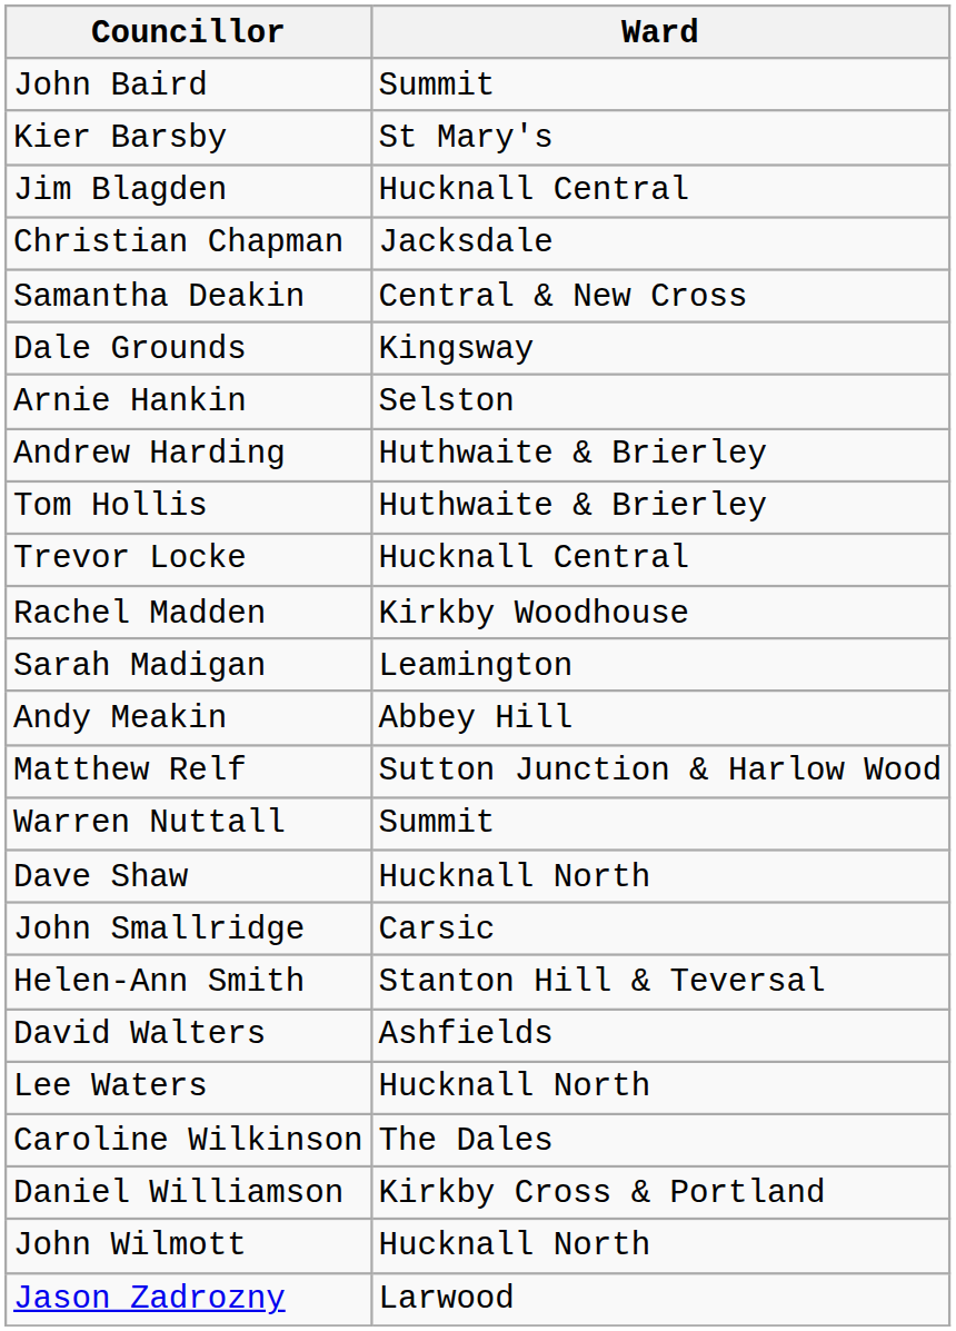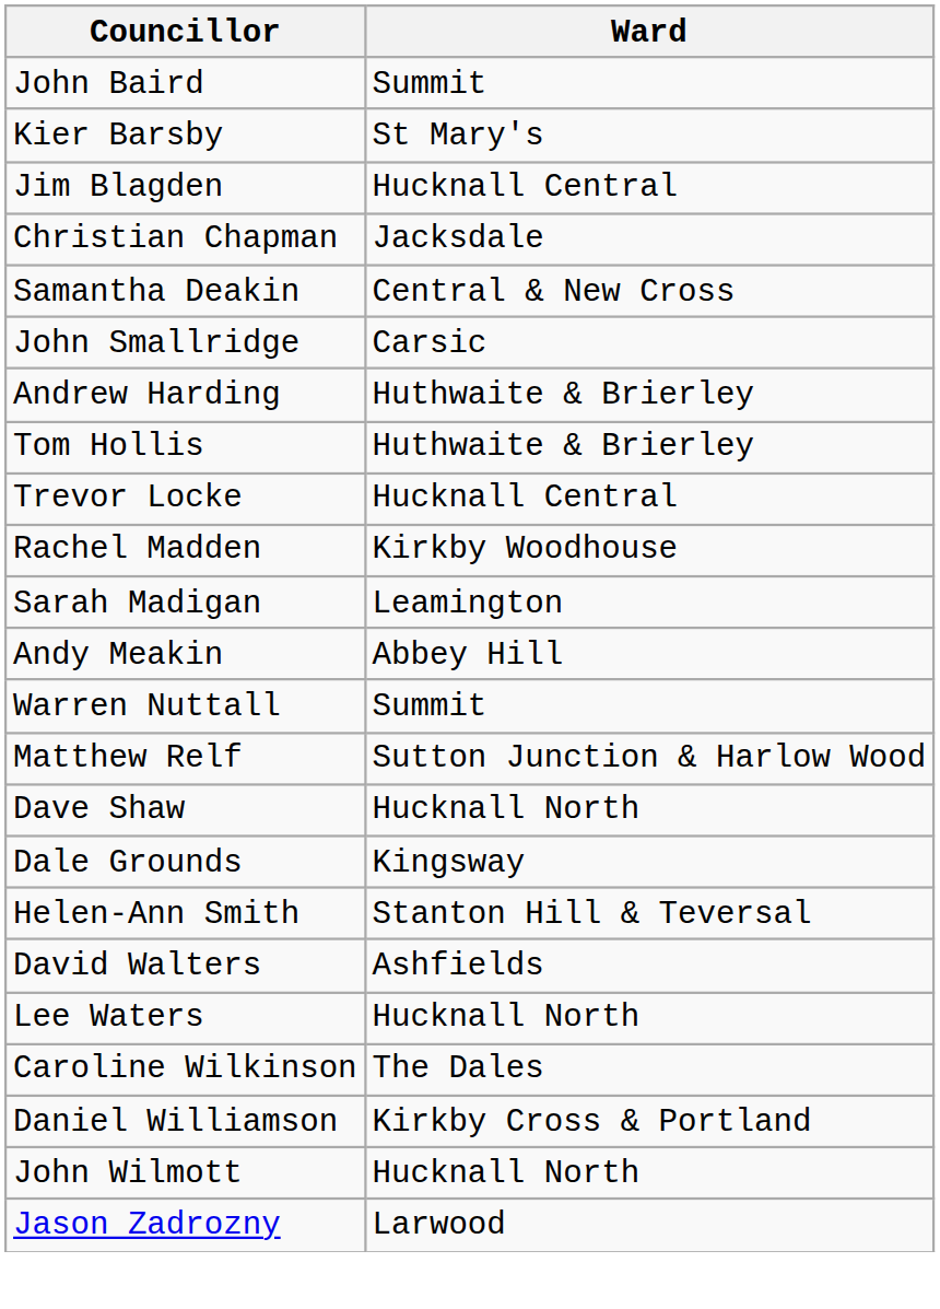 <table class="wikitable">
 <tr>
 <th>Councillor</th>
 <th>Ward</th>
 </tr>
 <tr>
 <td>John Baird</td>
 <td>Summit</td>
 </tr>
 <tr>
 <td>Kier Barsby</td>
 <td>St Mary's</td>
 </tr>
 <tr>
 <td>Jim Blagden</td>
 <td>Hucknall Central</td>
 </tr>
 <tr>
 <td>Christian Chapman</td>
 <td>Jacksdale</td>
 </tr>
 <tr>
 <td>Samantha Deakin</td>
 <td>Central & New Cross</td>
 </tr>
 <tr>
-<td>Dale Grounds</td>
-<td>Kingsway</td>
-</tr>
-<tr>
-<td>Arnie Hankin</td>
-<td>Selston</td>
+<td>John Smallridge</td>
+<td>Carsic</td>
 </tr>
 <tr>
 <td>Andrew Harding</td>
 <td>Huthwaite & Brierley</td>
 </tr>
 <tr>
 <td>Tom Hollis</td>
 <td>Huthwaite & Brierley</td>
 </tr>
 <tr>
 <td>Trevor Locke</td>
 <td>Hucknall Central</td>
 </tr>
 <tr>
 <td>Rachel Madden</td>
 <td>Kirkby Woodhouse</td>
 </tr>
 <tr>
 <td>Sarah Madigan</td>
 <td>Leamington</td>
 </tr>
 <tr>
 <td>Andy Meakin</td>
 <td>Abbey Hill</td>
 </tr>
 <tr>
+<td>Warren Nuttall</td>
+<td>Summit</td>
+</tr>
+<tr>
 <td>Matthew Relf</td>
 <td>Sutton Junction & Harlow Wood</td>
-</tr>
-<tr>
-<td>Warren Nuttall</td>
-<td>Summit</td>
 </tr>
 <tr>
 <td>Dave Shaw</td>
 <td>Hucknall North</td>
 </tr>
 <tr>
-<td>John Smallridge</td>
-<td>Carsic</td>
+<td>Dale Grounds</td>
+<td>Kingsway</td>
 </tr>
 <tr>
 <td>Helen-Ann Smith</td>
 <td>Stanton Hill & Teversal</td>
 </tr>
 <tr>
 <td>David Walters</td>
 <td>Ashfields</td>
 </tr>
 <tr>
 <td>Lee Waters</td>
 <td>Hucknall North</td>
 </tr>
 <tr>
 <td>Caroline Wilkinson</td>
 <td>The Dales</td>
 </tr>
 <tr>
 <td>Daniel Williamson</td>
 <td>Kirkby Cross & Portland</td>
 </tr>
 <tr>
 <td>John Wilmott</td>
 <td>Hucknall North</td>
 </tr>
 <tr>
 <td><a href='#'>Jason Zadrozny</a></td>
 <td>Larwood</td>
 </tr>
 </table>
